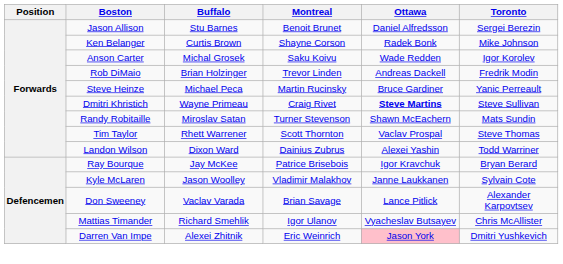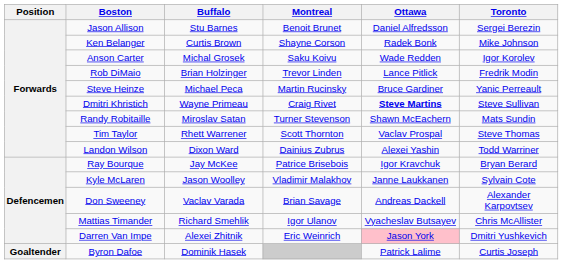 <table class="wikitable" style="font-size:90%;text-align:center;">
 <tr>
 <th scope=col>Position</th>
 <th scope=col width="140"><a href='#'>Boston</a></th>
 <th scope=col width="140"><a href='#'>Buffalo</a></th>
 <th scope=col width="140"><a href='#'>Montreal</a></th>
 <th scope=col width="140"><a href='#'>Ottawa</a></th>
 <th scope=col width="140"><a href='#'>Toronto</a></th>
 </tr>
 <tr>
 <th scope="row" rowspan="9">Forwards</th>
 <td><a href='#'>Jason Allison</a></td>
 <td><a href='#'>Stu Barnes</a></td>
 <td><a href='#'>Benoit Brunet</a></td>
 <td><a href='#'>Daniel Alfredsson</a></td>
 <td><a href='#'>Sergei Berezin</a></td>
 </tr>
 <tr>
 <td><a href='#'>Ken Belanger</a></td>
 <td><a href='#'>Curtis Brown</a></td>
 <td><a href='#'>Shayne Corson</a></td>
 <td><a href='#'>Radek Bonk</a></td>
 <td><a href='#'>Mike Johnson</a></td>
 </tr>
 <tr>
 <td><a href='#'>Anson Carter</a></td>
 <td><a href='#'>Michal Grosek</a></td>
 <td><a href='#'>Saku Koivu</a></td>
 <td><a href='#'>Wade Redden</a></td>
 <td><a href='#'>Igor Korolev</a></td>
 </tr>
 <tr>
 <td><a href='#'>Rob DiMaio</a></td>
 <td><a href='#'>Brian Holzinger</a></td>
 <td><a href='#'>Trevor Linden</a></td>
-<td><a href='#'>Andreas Dackell</a></td>
+<td><a href='#'>Lance Pitlick</a></td>
 <td><a href='#'>Fredrik Modin</a></td>
 </tr>
 <tr>
 <td><a href='#'>Steve Heinze</a></td>
 <td><a href='#'>Michael Peca</a></td>
 <td><a href='#'>Martin Rucinsky</a></td>
 <td><a href='#'>Bruce Gardiner</a></td>
 <td><a href='#'>Yanic Perreault</a></td>
 </tr>
 <tr>
 <td><a href='#'>Dmitri Khristich</a></td>
 <td><a href='#'>Wayne Primeau</a></td>
 <td><a href='#'>Craig Rivet</a></td>
 <td><strong><a href='#'>Steve Martins</a></strong></td>
 <td><a href='#'>Steve Sullivan</a></td>
 </tr>
 <tr>
 <td><a href='#'>Randy Robitaille</a></td>
 <td><a href='#'>Miroslav Satan</a></td>
 <td><a href='#'>Turner Stevenson</a></td>
 <td><a href='#'>Shawn McEachern</a></td>
 <td><a href='#'>Mats Sundin</a></td>
 </tr>
 <tr>
 <td><a href='#'>Tim Taylor</a></td>
 <td><a href='#'>Rhett Warrener</a></td>
 <td><a href='#'>Scott Thornton</a></td>
 <td><a href='#'>Vaclav Prospal</a></td>
 <td><a href='#'>Steve Thomas</a></td>
 </tr>
 <tr>
 <td><a href='#'>Landon Wilson</a></td>
 <td><a href='#'>Dixon Ward</a></td>
 <td><a href='#'>Dainius Zubrus</a></td>
 <td><a href='#'>Alexei Yashin</a></td>
 <td><a href='#'>Todd Warriner</a></td>
 </tr>
 <tr>
 <th scope="row" rowspan="5">Defencemen</th>
 <td><a href='#'>Ray Bourque</a></td>
 <td><a href='#'>Jay McKee</a></td>
 <td><a href='#'>Patrice Brisebois</a></td>
 <td><a href='#'>Igor Kravchuk</a></td>
 <td><a href='#'>Bryan Berard</a></td>
 </tr>
 <tr>
 <td><a href='#'>Kyle McLaren</a></td>
 <td><a href='#'>Jason Woolley</a></td>
 <td><a href='#'>Vladimir Malakhov</a></td>
 <td><a href='#'>Janne Laukkanen</a></td>
 <td><a href='#'>Sylvain Cote</a></td>
 </tr>
 <tr>
 <td><a href='#'>Don Sweeney</a></td>
 <td><a href='#'>Vaclav Varada</a></td>
 <td><a href='#'>Brian Savage</a></td>
-<td><a href='#'>Lance Pitlick</a></td>
+<td><a href='#'>Andreas Dackell</a></td>
 <td><a href='#'>Alexander Karpovtsev</a></td>
 </tr>
 <tr>
 <td><a href='#'>Mattias Timander</a></td>
 <td><a href='#'>Richard Smehlik</a></td>
 <td><a href='#'>Igor Ulanov</a></td>
 <td><a href='#'>Vyacheslav Butsayev</a></td>
 <td><a href='#'>Chris McAllister</a></td>
 </tr>
 <tr>
 <td><a href='#'>Darren Van Impe</a></td>
 <td><a href='#'>Alexei Zhitnik</a></td>
 <td><a href='#'>Eric Weinrich</a></td>
 <td style="background: pink;"><a href='#'>Jason York</a></td>
 <td><a href='#'>Dmitri Yushkevich</a></td>
 </tr>
+<tr>
+<th scope="row">Goaltender</th>
+<td><a href='#'>Byron Dafoe</a></td>
+<td><a href='#'>Dominik Hasek</a></td>
+<td style="background-color:#CCCCCC"></td>
+<td><a href='#'>Patrick Lalime</a></td>
+<td><a href='#'>Curtis Joseph</a></td>
+</tr>
 </table>
